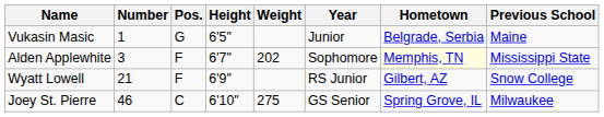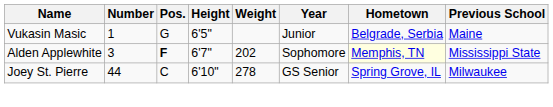 <table class="wikitable sortable" border="1">
 <tr>
 <th>Name</th>
 <th>Number</th>
 <th>Pos.</th>
 <th>Height</th>
 <th>Weight</th>
 <th>Year</th>
 <th>Hometown</th>
 <th class="unsortable">Previous School</th>
 </tr>
 <tr>
 <td>Vukasin Masic</td>
 <td>1</td>
 <td>G</td>
 <td>6'5"</td>
 <td></td>
 <td>Junior</td>
 <td><a href='#'>Belgrade, Serbia</a></td>
 <td><a href='#'>Maine</a></td>
 </tr>
 <tr>
 <td>Alden Applewhite</td>
 <td>3</td>
-<td>F</td>
+<td><strong>F</strong></td>
 <td>6'7"</td>
 <td>202</td>
 <td>Sophomore</td>
 <td style="background: lightyellow;"><a href='#'>Memphis, TN</a></td>
 <td><a href='#'>Mississippi State</a></td>
 </tr>
 <tr>
-<td>Wyatt Lowell</td>
-<td>21</td>
-<td>F</td>
-<td>6'9"</td>
-<td></td>
-<td>RS Junior</td>
-<td><a href='#'>Gilbert, AZ</a></td>
-<td><a href='#'>Snow College</a></td>
-</tr>
-<tr>
 <td>Joey St. Pierre</td>
-<td>46</td>
+<td>44</td>
 <td>C</td>
 <td>6'10"</td>
-<td>275</td>
+<td>278</td>
 <td>GS Senior</td>
 <td><a href='#'>Spring Grove, IL</a></td>
 <td><a href='#'>Milwaukee</a></td>
 </tr>
 </table>
